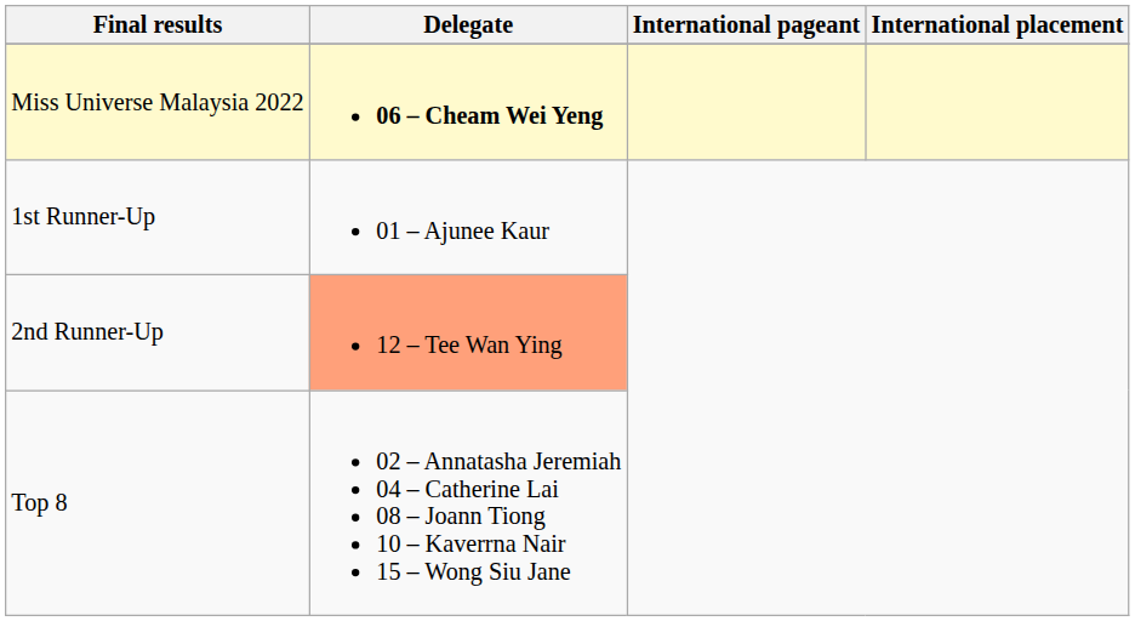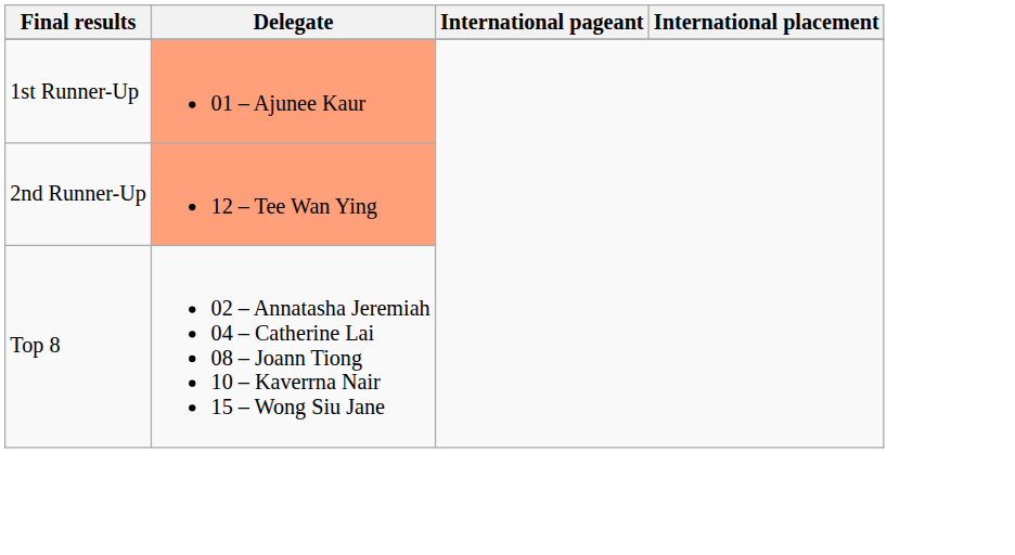 <table class="wikitable">
 <tr>
 <th>Final results</th>
 <th>Delegate</th>
 <th>International pageant</th>
 <th>International placement</th>
 </tr>
 <tr>
 </tr>
-<tr style="background-color:#FFFACD; ">
-<td>Miss Universe Malaysia 2022</td>
-<td><br><ul><li><strong>06 – Cheam Wei Yeng</strong></li></ul></td>
-<td></td>
-<td></td>
-</tr>
 <tr>
 <td>1st Runner-Up</td>
-<td><br><ul><li>01 – Ajunee Kaur</li></ul></td>
+<td style="background: lightsalmon;"><br><ul><li>01 – Ajunee Kaur</li></ul></td>
 <td colspan="2" rowspan="3"></td>
 </tr>
 <tr>
 <td>2nd Runner-Up</td>
 <td style="background: lightsalmon;"><br><ul><li>12 – Tee Wan Ying</li></ul></td>
 </tr>
 <tr>
 <td>Top 8</td>
 <td><br><ul><li>02 – Annatasha Jeremiah</li><li>04 – Catherine Lai</li><li>08 – Joann Tiong</li><li>10 – Kaverrna Nair</li><li>15 – Wong Siu Jane</li></ul></td>
 </tr>
 </table>
